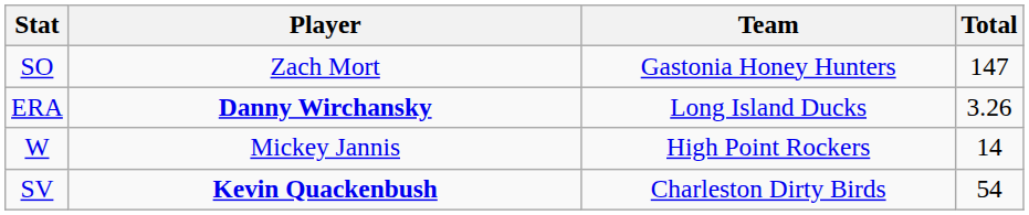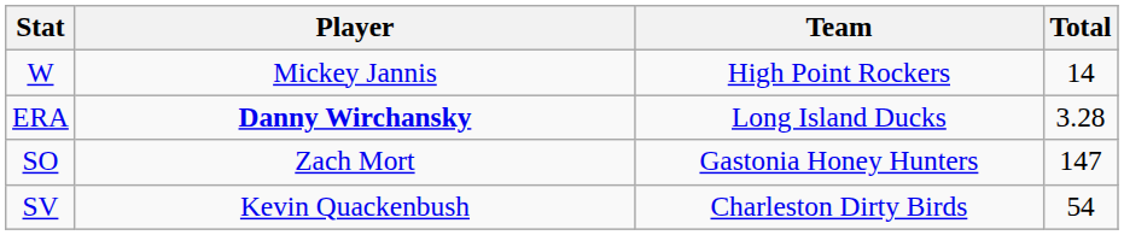 <table class="wikitable"  style="width:50%; text-align:center;">
 <tr>
 <th style="width:5%;">Stat</th>
 <th style="width:55%;">Player</th>
 <th style="width:55%;">Team</th>
 <th style="width:5%;">Total</th>
 </tr>
 <tr>
+<td><a href='#'>W</a></td>
+<td><a href='#'>Mickey Jannis</a></td>
+<td><a href='#'>High Point Rockers</a></td>
+<td>14</td>
+</tr>
+<tr>
+<td><a href='#'>ERA</a></td>
+<td><strong><a href='#'>Danny Wirchansky</a></strong></td>
+<td><a href='#'>Long Island Ducks</a></td>
+<td>3.28</td>
+</tr>
+<tr>
 <td><a href='#'>SO</a></td>
 <td><a href='#'>Zach Mort</a></td>
 <td><a href='#'>Gastonia Honey Hunters</a></td>
 <td>147</td>
 </tr>
 <tr>
-<td><a href='#'>ERA</a></td>
-<td><strong><a href='#'>Danny Wirchansky</a></strong></td>
-<td><a href='#'>Long Island Ducks</a></td>
-<td>3.26</td>
-</tr>
-<tr>
-<td><a href='#'>W</a></td>
-<td><a href='#'>Mickey Jannis</a></td>
-<td><a href='#'>High Point Rockers</a></td>
-<td>14</td>
-</tr>
-<tr>
 <td><a href='#'>SV</a></td>
-<td><strong><a href='#'>Kevin Quackenbush</a></strong></td>
+<td><a href='#'>Kevin Quackenbush</a></td>
 <td><a href='#'>Charleston Dirty Birds</a></td>
 <td>54</td>
 </tr>
 </table>
